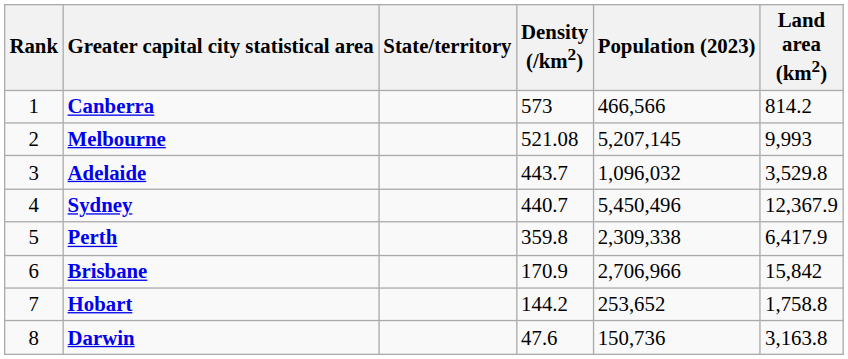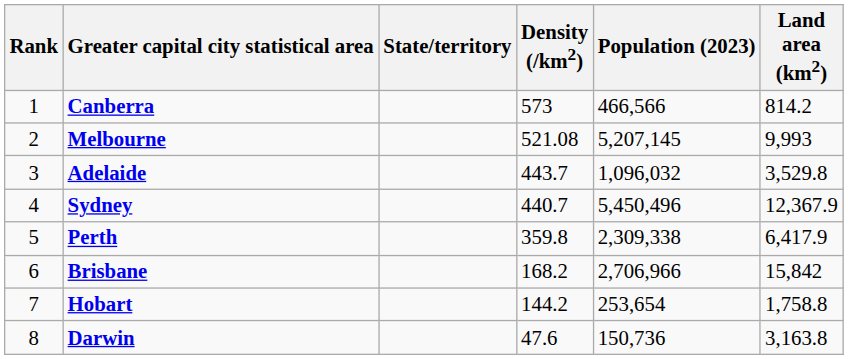 <table class="wikitable sortable plainrowheaders">
 <tr>
 <th scope="col" rowspan=1>Rank</th>
 <th scope="col" rowspan=1>Greater capital city statistical area</th>
 <th scope="col" rowspan=1>State/territory</th>
 <th rowspan="1" scope="col">Density<br>(/km<sup>2</sup>)</th>
 <th colspan="1" scope="col">Population (2023)</th>
 <th scope="col" rowspan=1>Land<br>area<br>(km<sup>2</sup>)</th>
 </tr>
 <tr>
 <td scope="row" style="text-align:center">1</td>
 <td><strong><a href='#'>Canberra</a></strong></td>
 <td></td>
 <td>573</td>
 <td>466,566</td>
 <td>814.2</td>
 </tr>
 <tr>
 <td scope="row" style="text-align:center">2</td>
 <td><strong><a href='#'>Melbourne</a></strong></td>
 <td></td>
 <td>521.08</td>
 <td>5,207,145</td>
 <td>9,993</td>
 </tr>
 <tr>
 <td scope="row" style="text-align:center">3</td>
 <td><strong><a href='#'>Adelaide</a></strong></td>
 <td></td>
 <td>443.7</td>
 <td>1,096,032</td>
 <td>3,529.8</td>
 </tr>
 <tr>
 <td scope="row" style="text-align:center">4</td>
 <td><strong><a href='#'>Sydney</a></strong></td>
 <td></td>
 <td>440.7</td>
 <td>5,450,496</td>
 <td>12,367.9</td>
 </tr>
 <tr>
 <td scope="row" style="text-align:center">5</td>
 <td><strong><a href='#'>Perth</a></strong></td>
 <td></td>
 <td>359.8</td>
 <td>2,309,338</td>
 <td>6,417.9</td>
 </tr>
 <tr>
 <td scope="row" style="text-align:center">6</td>
 <td><strong><a href='#'>Brisbane</a></strong></td>
 <td></td>
-<td>170.9</td>
+<td>168.2</td>
 <td>2,706,966</td>
 <td>15,842</td>
 </tr>
 <tr>
 <td scope="row" style="text-align:center">7</td>
 <td><strong><a href='#'>Hobart</a></strong></td>
 <td></td>
 <td>144.2</td>
-<td>253,652</td>
+<td>253,654</td>
 <td>1,758.8</td>
 </tr>
 <tr>
 <td scope="row" style="text-align:center">8</td>
 <td><strong><a href='#'>Darwin</a></strong></td>
 <td></td>
 <td>47.6</td>
 <td>150,736</td>
 <td>3,163.8</td>
 </tr>
 </table>
